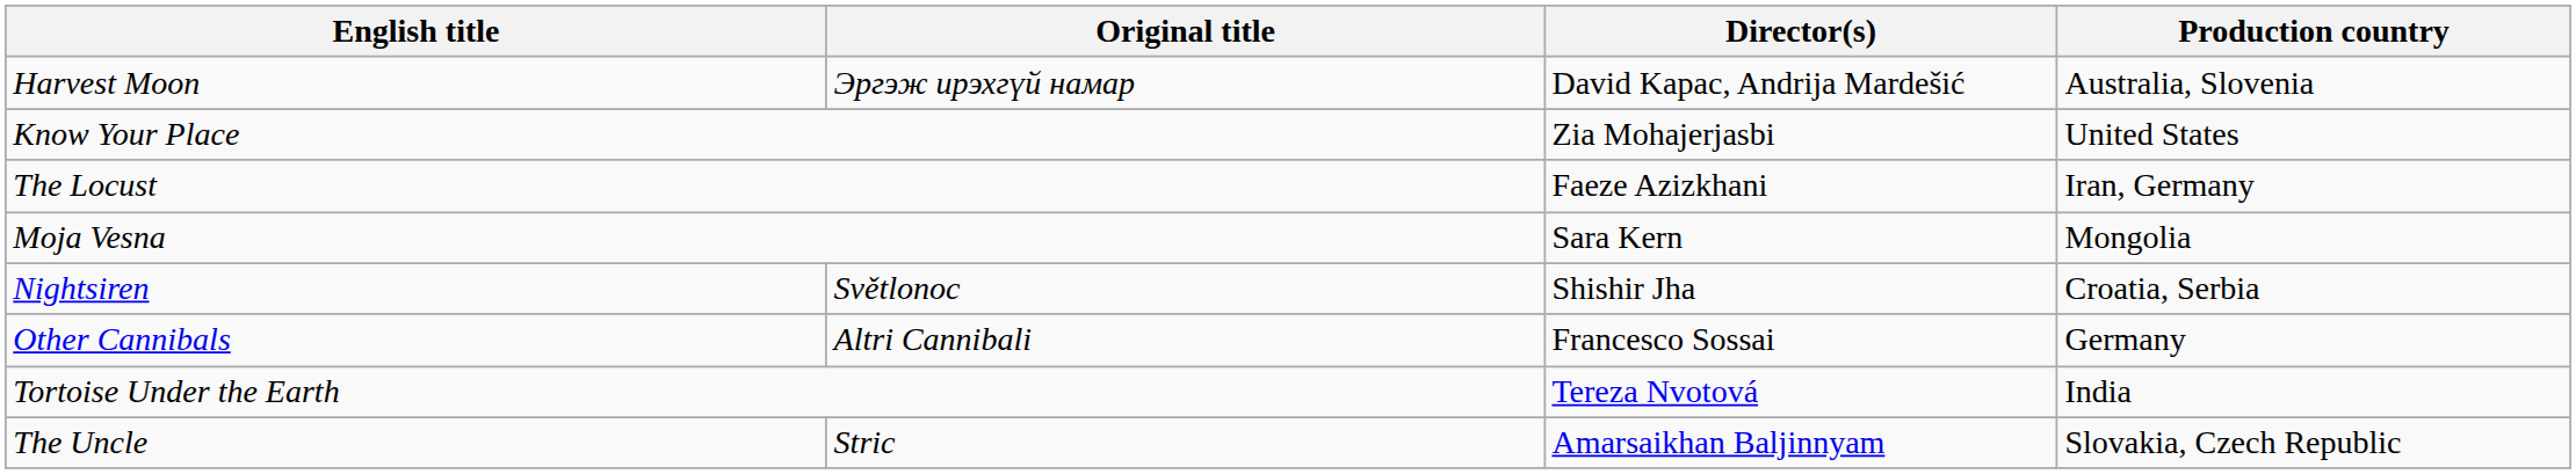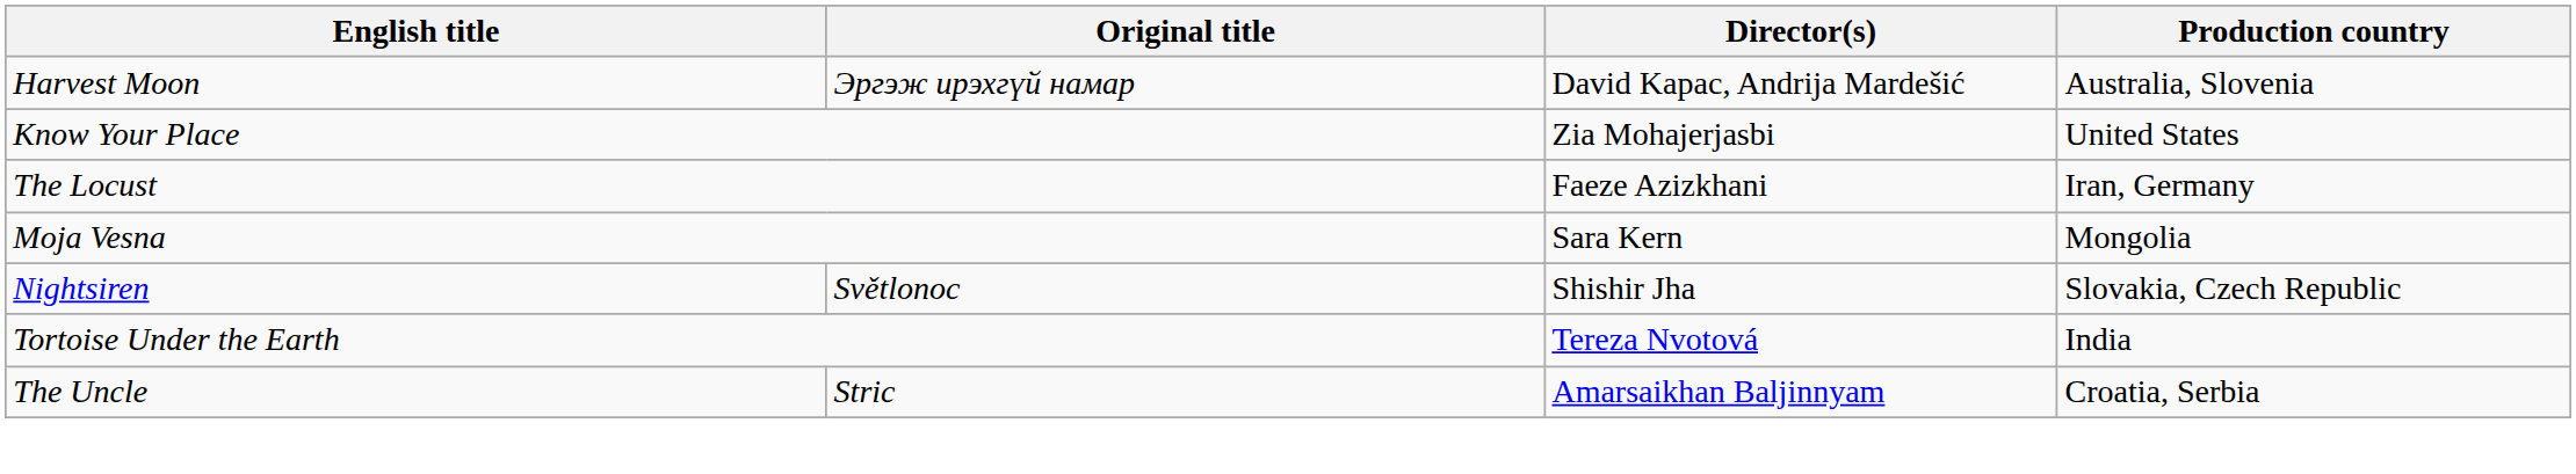 <table class="sortable wikitable" width="100%" cellpadding="5">
 <tr>
 <th scope="col" width="32%">English title</th>
 <th scope="col" width="28%">Original title</th>
 <th scope="col" width="20%">Director(s)</th>
 <th scope="col" width="20%">Production country</th>
 </tr>
 <tr>
 <td><em>Harvest Moon</em></td>
 <td><em>Эргэж ирэхгүй намар</em></td>
 <td>David Kapac, Andrija Mardešić</td>
 <td>Australia, Slovenia</td>
 </tr>
 <tr>
 <td colspan=2><em>Know Your Place</em></td>
 <td>Zia Mohajerjasbi</td>
 <td>United States</td>
 </tr>
 <tr>
 <td colspan=2><em>The Locust</em></td>
 <td>Faeze Azizkhani</td>
 <td>Iran, Germany</td>
 </tr>
 <tr>
 <td colspan=2><em>Moja Vesna</em></td>
 <td>Sara Kern</td>
 <td>Mongolia</td>
 </tr>
 <tr>
 <td><em><a href='#'>Nightsiren</a></em></td>
 <td><em>Světlonoc</em></td>
 <td>Shishir Jha</td>
-<td>Croatia, Serbia</td>
-</tr>
-<tr>
-<td><em><a href='#'>Other Cannibals</a></em></td>
-<td><em>Altri Cannibali</em></td>
-<td>Francesco Sossai</td>
-<td>Germany</td>
+<td>Slovakia, Czech Republic</td>
 </tr>
 <tr>
 <td colspan=2><em>Tortoise Under the Earth</em></td>
 <td><a href='#'>Tereza Nvotová</a></td>
 <td>India</td>
 </tr>
 <tr>
 <td><em>The Uncle</em></td>
 <td><em>Stric</em></td>
 <td><a href='#'>Amarsaikhan Baljinnyam</a></td>
-<td>Slovakia, Czech Republic</td>
+<td>Croatia, Serbia</td>
 </tr>
 </table>
